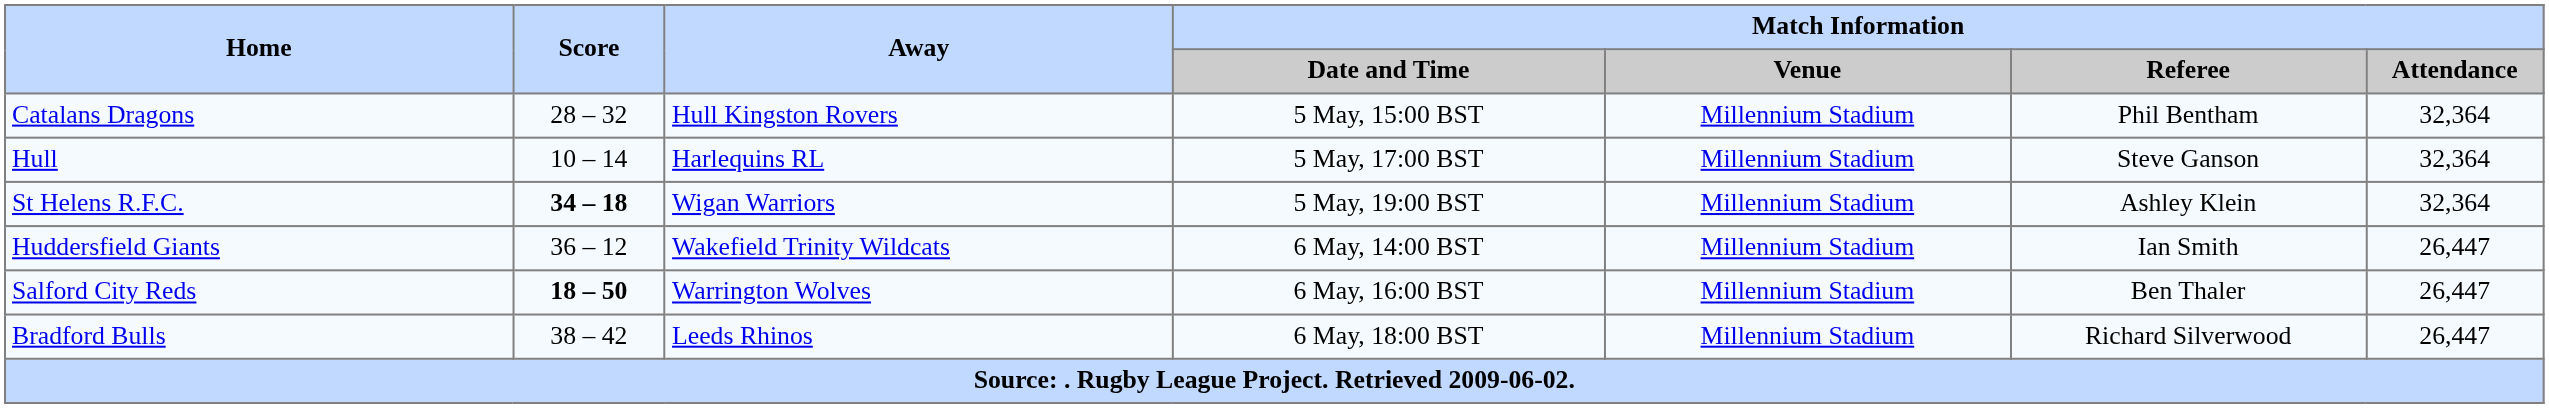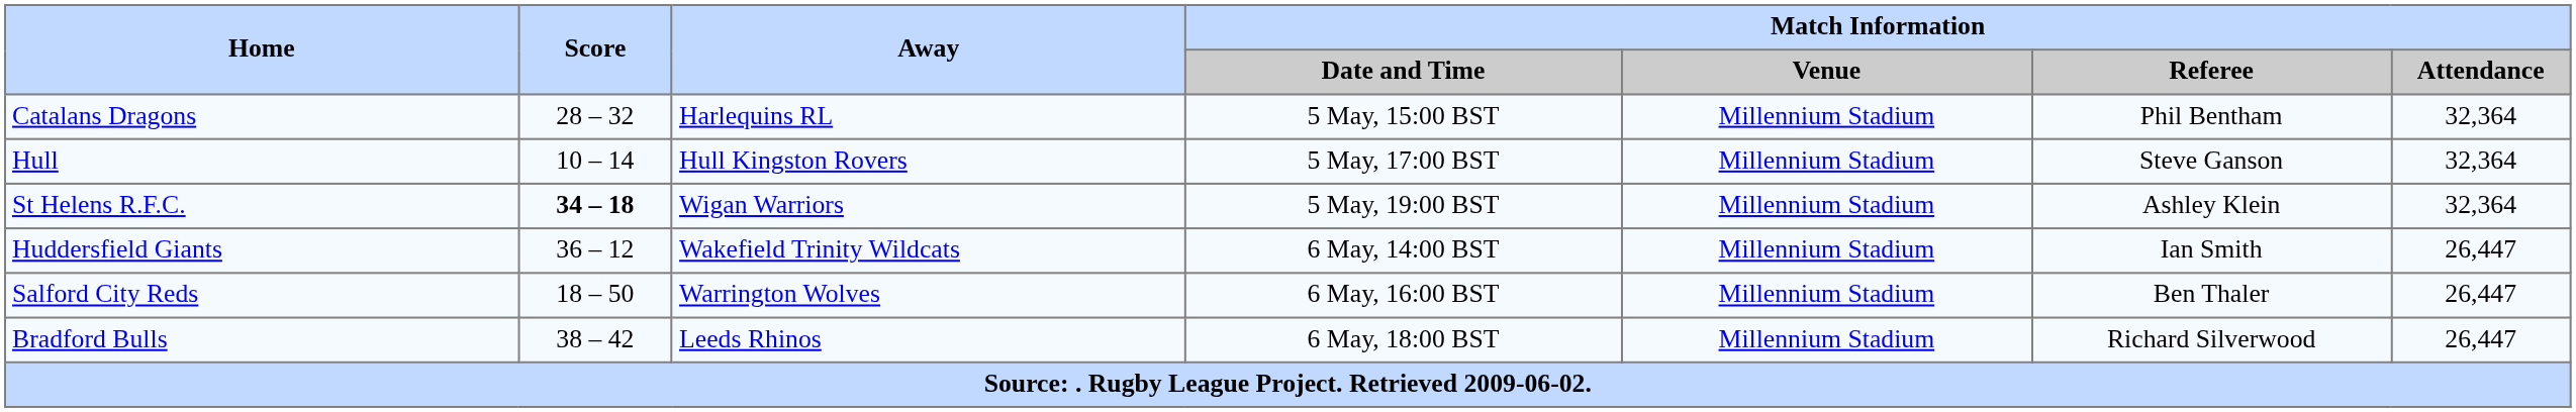 <table border="1" cellpadding="3" cellspacing="0" style="border-collapse:collapse; font-size:80%; text-align:center; width:100%;">
 <tr style="background:#c1d8ff;">
 <th rowspan="2" style="width:20%;">Home</th>
 <th rowspan="2" style="width:6%;">Score</th>
 <th rowspan="2" style="width:20%;">Away</th>
 <th colspan=6>Match Information</th>
 </tr>
 <tr style="background:#ccc;">
 <th width=17%>Date and Time</th>
 <th width=16%>Venue</th>
 <th width=14%>Referee</th>
 <th width=7%>Attendance</th>
 </tr>
 <tr style="background:#f5faff;">
 <td align=left> <a href='#'>Catalans Dragons</a></td>
 <td>28 – 32</td>
-<td align=left> <a href='#'>Hull Kingston Rovers</a></td>
+<td align=left> <a href='#'>Harlequins RL</a></td>
 <td>5 May, 15:00 BST</td>
 <td><a href='#'>Millennium Stadium</a></td>
 <td>Phil Bentham</td>
 <td>32,364</td>
 </tr>
 <tr style="background:#f5faff;">
 <td align=left> <a href='#'>Hull</a></td>
 <td>10 – 14</td>
-<td align=left> <a href='#'>Harlequins RL</a></td>
+<td align=left> <a href='#'>Hull Kingston Rovers</a></td>
 <td>5 May, 17:00 BST</td>
 <td><a href='#'>Millennium Stadium</a></td>
 <td>Steve Ganson</td>
 <td>32,364</td>
 </tr>
 <tr style="background:#f5faff;">
 <td align=left> <a href='#'>St Helens R.F.C.</a></td>
 <td><strong>34 – 18</strong></td>
 <td align=left> <a href='#'>Wigan Warriors</a></td>
 <td>5 May, 19:00 BST</td>
 <td><a href='#'>Millennium Stadium</a></td>
 <td>Ashley Klein</td>
 <td>32,364</td>
 </tr>
 <tr style="background:#f5faff;">
 <td align=left> <a href='#'>Huddersfield Giants</a></td>
 <td>36 – 12</td>
 <td align=left> <a href='#'>Wakefield Trinity Wildcats</a></td>
 <td>6 May, 14:00 BST</td>
 <td><a href='#'>Millennium Stadium</a></td>
 <td>Ian Smith</td>
 <td>26,447</td>
 </tr>
 <tr style="background:#f5faff;">
 <td align=left> <a href='#'>Salford City Reds</a></td>
-<td><strong>18 – 50</strong></td>
+<td>18 – 50</td>
 <td align=left> <a href='#'>Warrington Wolves</a></td>
 <td>6 May, 16:00 BST</td>
 <td><a href='#'>Millennium Stadium</a></td>
 <td>Ben Thaler</td>
 <td>26,447</td>
 </tr>
 <tr style="background:#f5faff;">
 <td align=left> <a href='#'>Bradford Bulls</a></td>
 <td>38 – 42</td>
 <td align=left> <a href='#'>Leeds Rhinos</a></td>
 <td>6 May, 18:00 BST</td>
 <td><a href='#'>Millennium Stadium</a></td>
 <td>Richard Silverwood</td>
 <td>26,447</td>
 </tr>
 <tr style="background:#c1d8ff;">
 <th colspan=10>Source: . Rugby League Project. Retrieved 2009-06-02.</th>
 </tr>
 </table>
